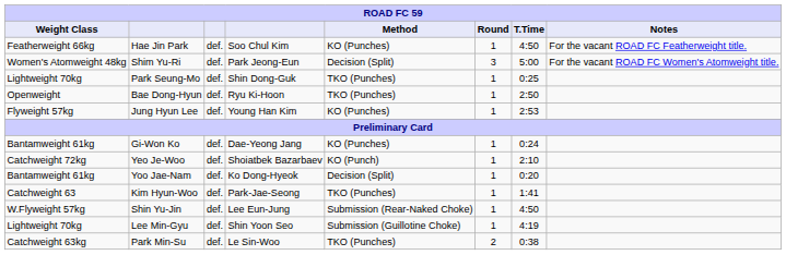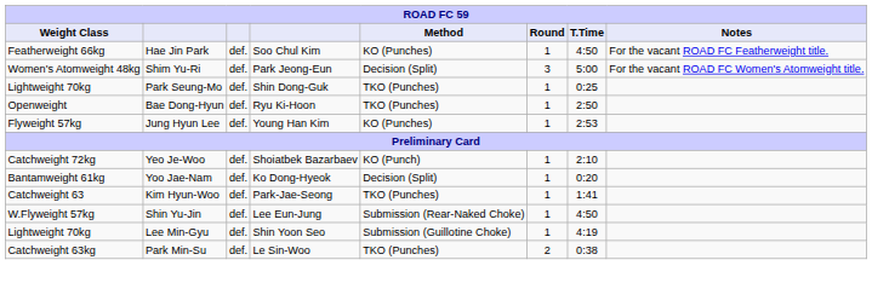 <table class="wikitable" style="font-size: 80%;">
 <tr>
 <th colspan="8" style="background-color: #ccf; color: #000080; text-align: center;"><strong>ROAD FC 59</strong></th>
 </tr>
 <tr>
 <th colspan="1" style="background-color: #E6E8FA; color: #000000; text-align: center;">Weight Class</th>
 <th colspan="1" style="background-color: #E6E8FA; color: #000000; text-align: center;"></th>
 <th colspan="1" style="background-color: #E6E8FA; color: #000000; text-align: center;"></th>
 <th colspan="1" style="background-color: #E6E8FA; color: #000000; text-align: center;"></th>
 <th colspan="1" style="background-color: #E6E8FA; color: #000000; text-align: center;">Method</th>
 <th colspan="1" style="background-color: #E6E8FA; color: #000000; text-align: center;">Round</th>
 <th colspan="1" style="background-color: #E6E8FA; color: #000000; text-align: center;">T.Time</th>
 <th colspan="1" style="background-color: #E6E8FA; color: #000000; text-align: center;">Notes</th>
 </tr>
 <tr>
 <td>Featherweight 66kg</td>
 <td> Hae Jin Park</td>
 <td align=center>def.</td>
 <td> Soo Chul Kim</td>
 <td>KO (Punches)</td>
 <td align=center>1</td>
 <td align=center>4:50</td>
 <td>For the vacant <a href='#'>ROAD FC Featherweight title.</a></td>
 </tr>
 <tr>
 <td>Women's Atomweight 48kg</td>
 <td> Shim Yu-Ri</td>
 <td align=center>def.</td>
 <td> Park Jeong-Eun</td>
 <td>Decision (Split)</td>
 <td align=center>3</td>
 <td align=center>5:00</td>
 <td>For the vacant <a href='#'>ROAD FC Women's Atomweight title.</a></td>
 </tr>
 <tr>
 <td>Lightweight 70kg</td>
 <td> Park Seung-Mo</td>
 <td align=center>def.</td>
 <td> Shin Dong-Guk</td>
 <td>TKO (Punches)</td>
 <td align=center>1</td>
 <td align=center>0:25</td>
 <td></td>
 </tr>
 <tr>
 <td>Openweight</td>
 <td> Bae Dong-Hyun</td>
 <td align=center>def.</td>
 <td> Ryu Ki-Hoon</td>
 <td>TKO (Punches)</td>
 <td align=center>1</td>
 <td align=center>2:50</td>
 <td></td>
 </tr>
 <tr>
 <td>Flyweight 57kg</td>
 <td> Jung Hyun Lee</td>
 <td align=center>def.</td>
 <td> Young Han Kim</td>
 <td>KO (Punches)</td>
 <td align=center>1</td>
 <td align=center>2:53</td>
 <td></td>
 </tr>
 <tr>
 <th colspan="8" style="background-color: #ccf; color: #000080; text-align: center;"><strong>Preliminary Card</strong></th>
 </tr>
 <tr>
-<td>Bantamweight 61kg</td>
-<td> Gi-Won Ko</td>
-<td align=center>def.</td>
-<td> Dae-Yeong Jang</td>
-<td>KO (Punches)</td>
-<td align=center>1</td>
-<td align=center>0:24</td>
-<td></td>
-</tr>
-<tr>
 <td>Catchweight 72kg</td>
 <td> Yeo Je-Woo</td>
 <td align=center>def.</td>
 <td> Shoiatbek Bazarbaev</td>
 <td>KO (Punch)</td>
 <td align=center>1</td>
 <td align=center>2:10</td>
 <td></td>
 </tr>
 <tr>
 <td>Bantamweight 61kg</td>
 <td> Yoo Jae-Nam</td>
 <td align=center>def.</td>
 <td> Ko Dong-Hyeok</td>
 <td>Decision (Split)</td>
 <td align=center>1</td>
 <td align=center>0:20</td>
 <td></td>
 </tr>
 <tr>
 <td>Catchweight 63</td>
 <td> Kim Hyun-Woo</td>
 <td align=center>def.</td>
 <td> Park-Jae-Seong</td>
 <td>TKO (Punches)</td>
 <td align=center>1</td>
 <td align=center>1:41</td>
 <td></td>
 </tr>
 <tr>
 <td>W.Flyweight 57kg</td>
 <td> Shin Yu-Jin</td>
 <td align=center>def.</td>
 <td> Lee Eun-Jung</td>
 <td>Submission (Rear-Naked Choke)</td>
 <td align=center>1</td>
 <td align=center>4:50</td>
 <td></td>
 </tr>
 <tr>
 <td>Lightweight 70kg</td>
 <td> Lee Min-Gyu</td>
 <td align=center>def.</td>
 <td> Shin Yoon Seo</td>
 <td>Submission (Guillotine Choke)</td>
 <td align=center>1</td>
 <td align=center>4:19</td>
 <td></td>
 </tr>
 <tr>
 <td>Catchweight 63kg</td>
 <td> Park Min-Su</td>
 <td align=center>def.</td>
 <td> Le Sin-Woo</td>
 <td>TKO (Punches)</td>
 <td align=center>2</td>
 <td align=center>0:38</td>
 <td></td>
 </tr>
 </table>
